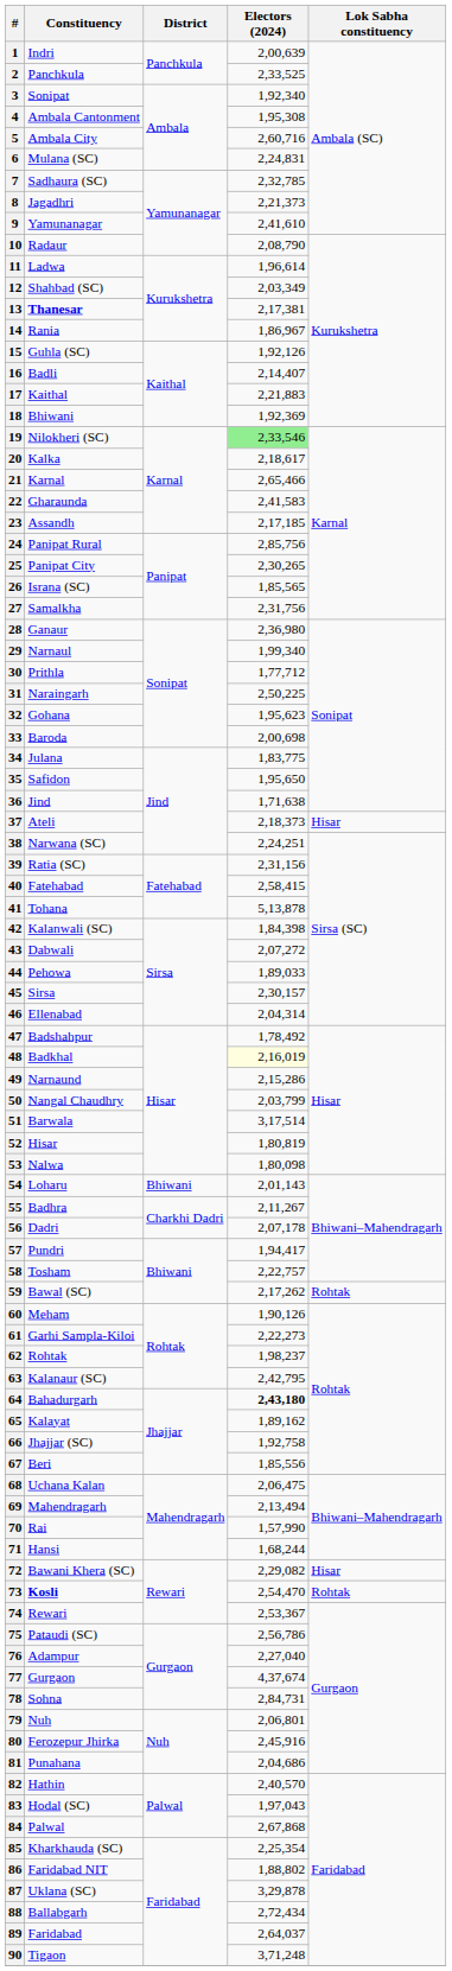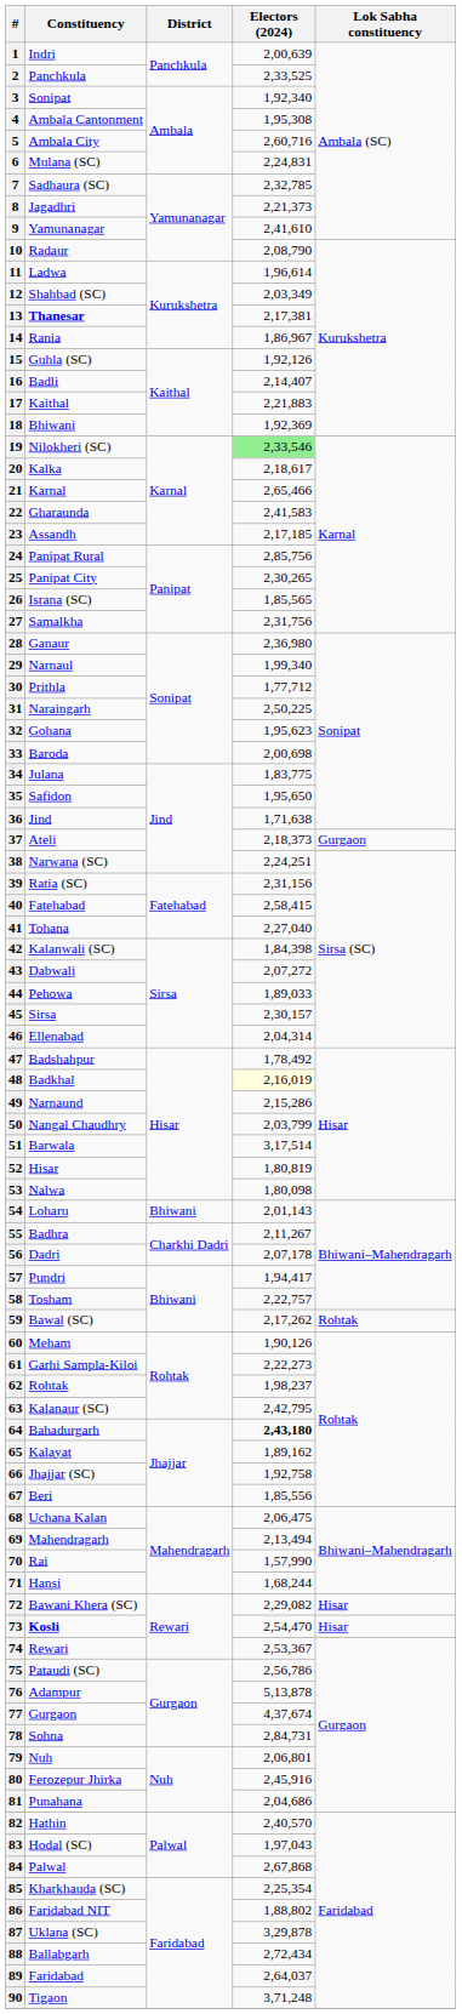 <table class="wikitable sortable">
 <tr>
 <th>#</th>
 <th>Constituency</th>
 <th>District</th>
 <th>Electors<br>(2024) </th>
 <th>Lok Sabha<br>constituency</th>
 </tr>
 <tr>
 <th>1</th>
 <td><a href='#'>Indri</a></td>
 <td rowspan=2><a href='#'>Panchkula</a></td>
 <td>        2,00,639</td>
 <td rowspan=9><a href='#'>Ambala</a> (SC)</td>
 </tr>
 <tr>
 <th>2</th>
 <td><a href='#'>Panchkula</a></td>
 <td>        2,33,525</td>
 </tr>
 <tr>
 <th>3</th>
 <td><a href='#'>Sonipat</a></td>
 <td rowspan=4><a href='#'>Ambala</a></td>
 <td>        1,92,340</td>
 </tr>
 <tr>
 <th>4</th>
 <td><a href='#'>Ambala Cantonment</a></td>
 <td>        1,95,308</td>
 </tr>
 <tr>
 <th>5</th>
 <td><a href='#'>Ambala City</a></td>
 <td>        2,60,716</td>
 </tr>
 <tr>
 <th>6</th>
 <td><a href='#'>Mulana</a> (SC)</td>
 <td>        2,24,831</td>
 </tr>
 <tr>
 <th>7</th>
 <td><a href='#'>Sadhaura</a> (SC)</td>
 <td rowspan=4><a href='#'>Yamunanagar</a></td>
 <td>        2,32,785</td>
 </tr>
 <tr>
 <th>8</th>
 <td><a href='#'>Jagadhri</a></td>
 <td>        2,21,373</td>
 </tr>
 <tr>
 <th>9</th>
 <td><a href='#'>Yamunanagar</a></td>
 <td>        2,41,610</td>
 </tr>
 <tr>
 <th>10</th>
 <td><a href='#'>Radaur</a></td>
 <td>        2,08,790</td>
 <td rowspan=9><a href='#'>Kurukshetra</a></td>
 </tr>
 <tr>
 <th>11</th>
 <td><a href='#'>Ladwa</a></td>
 <td rowspan=4><a href='#'>Kurukshetra</a></td>
 <td>        1,96,614</td>
 </tr>
 <tr>
 <th>12</th>
 <td><a href='#'>Shahbad</a> (SC)</td>
 <td>        2,03,349</td>
 </tr>
 <tr>
 <th>13</th>
 <td><strong><a href='#'>Thanesar</a></strong></td>
 <td>        2,17,381</td>
 </tr>
 <tr>
 <th>14</th>
 <td><a href='#'>Rania</a></td>
 <td>        1,86,967</td>
 </tr>
 <tr>
 <th>15</th>
 <td><a href='#'>Guhla</a> (SC)</td>
 <td rowspan=4><a href='#'>Kaithal</a></td>
 <td>        1,92,126</td>
 </tr>
 <tr>
 <th>16</th>
 <td><a href='#'>Badli</a></td>
 <td>        2,14,407</td>
 </tr>
 <tr>
 <th>17</th>
 <td><a href='#'>Kaithal</a></td>
 <td>        2,21,883</td>
 </tr>
 <tr>
 <th>18</th>
 <td><a href='#'>Bhiwani</a></td>
 <td>        1,92,369</td>
 </tr>
 <tr>
 <th>19</th>
 <td><a href='#'>Nilokheri</a> (SC)</td>
 <td rowspan=5><a href='#'>Karnal</a></td>
 <td style="background: lightgreen;">        2,33,546</td>
 <td rowspan=9><a href='#'>Karnal</a></td>
 </tr>
 <tr>
 <th>20</th>
 <td><a href='#'>Kalka</a></td>
 <td>        2,18,617</td>
 </tr>
 <tr>
 <th>21</th>
 <td><a href='#'>Karnal</a></td>
 <td>        2,65,466</td>
 </tr>
 <tr>
 <th>22</th>
 <td><a href='#'>Gharaunda</a></td>
 <td>        2,41,583</td>
 </tr>
 <tr>
 <th>23</th>
 <td><a href='#'>Assandh</a></td>
 <td>        2,17,185</td>
 </tr>
 <tr>
 <th>24</th>
 <td><a href='#'>Panipat Rural</a></td>
 <td rowspan=4><a href='#'>Panipat</a></td>
 <td>        2,85,756</td>
 </tr>
 <tr>
 <th>25</th>
 <td><a href='#'>Panipat City</a></td>
 <td>        2,30,265</td>
 </tr>
 <tr>
 <th>26</th>
 <td><a href='#'>Israna</a> (SC)</td>
 <td>        1,85,565</td>
 </tr>
 <tr>
 <th>27</th>
 <td><a href='#'>Samalkha</a></td>
 <td>        2,31,756</td>
 </tr>
 <tr>
 <th>28</th>
 <td><a href='#'>Ganaur</a></td>
 <td rowspan=6><a href='#'>Sonipat</a></td>
 <td>        2,36,980</td>
 <td rowspan=9><a href='#'>Sonipat</a></td>
 </tr>
 <tr>
 <th>29</th>
 <td><a href='#'>Narnaul</a></td>
 <td>        1,99,340</td>
 </tr>
 <tr>
 <th>30</th>
 <td><a href='#'>Prithla</a></td>
 <td>        1,77,712</td>
 </tr>
 <tr>
 <th>31</th>
 <td><a href='#'>Naraingarh</a></td>
 <td>        2,50,225</td>
 </tr>
 <tr>
 <th>32</th>
 <td><a href='#'>Gohana</a></td>
 <td>        1,95,623</td>
 </tr>
 <tr>
 <th>33</th>
 <td><a href='#'>Baroda</a></td>
 <td>        2,00,698</td>
 </tr>
 <tr>
 <th>34</th>
 <td><a href='#'>Julana</a></td>
 <td rowspan=5><a href='#'>Jind</a></td>
 <td>        1,83,775</td>
 </tr>
 <tr>
 <th>35</th>
 <td><a href='#'>Safidon</a></td>
 <td>        1,95,650</td>
 </tr>
 <tr>
 <th>36</th>
 <td><a href='#'>Jind</a></td>
 <td>        1,71,638</td>
 </tr>
 <tr>
 <th>37</th>
 <td><a href='#'>Ateli</a></td>
 <td>        2,18,373</td>
-<td><a href='#'>Hisar</a></td>
+<td><a href='#'>Gurgaon</a></td>
 </tr>
 <tr>
 <th>38</th>
 <td><a href='#'>Narwana</a> (SC)</td>
 <td>        2,24,251</td>
 <td rowspan=9><a href='#'>Sirsa</a> (SC)</td>
 </tr>
 <tr>
 <th>39</th>
 <td><a href='#'>Ratia</a> (SC)</td>
 <td rowspan=3><a href='#'>Fatehabad</a></td>
 <td>        2,31,156</td>
 </tr>
 <tr>
 <th>40</th>
 <td><a href='#'>Fatehabad</a></td>
 <td>        2,58,415</td>
 </tr>
 <tr>
 <th>41</th>
 <td><a href='#'>Tohana</a></td>
-<td>        5,13,878</td>
+<td>        2,27,040</td>
 </tr>
 <tr>
 <th>42</th>
 <td><a href='#'>Kalanwali</a> (SC)</td>
 <td rowspan=5><a href='#'>Sirsa</a></td>
 <td>        1,84,398</td>
 </tr>
 <tr>
 <th>43</th>
 <td><a href='#'>Dabwali</a></td>
 <td>        2,07,272</td>
 </tr>
 <tr>
 <th>44</th>
 <td><a href='#'>Pehowa</a></td>
 <td>        1,89,033</td>
 </tr>
 <tr>
 <th>45</th>
 <td><a href='#'>Sirsa</a></td>
 <td>        2,30,157</td>
 </tr>
 <tr>
 <th>46</th>
 <td><a href='#'>Ellenabad</a></td>
 <td>        2,04,314</td>
 </tr>
 <tr>
 <th>47</th>
 <td><a href='#'>Badshahpur</a></td>
 <td rowspan=7><a href='#'>Hisar</a></td>
 <td>        1,78,492</td>
 <td rowspan=7><a href='#'>Hisar</a></td>
 </tr>
 <tr>
 <th>48</th>
 <td><a href='#'>Badkhal</a></td>
 <td style="background: lightyellow;">        2,16,019</td>
 </tr>
 <tr>
 <th>49</th>
 <td><a href='#'>Narnaund</a></td>
 <td>        2,15,286</td>
 </tr>
 <tr>
 <th>50</th>
 <td><a href='#'>Nangal Chaudhry</a></td>
 <td>        2,03,799</td>
 </tr>
 <tr>
 <th>51</th>
 <td><a href='#'>Barwala</a></td>
 <td>        3,17,514</td>
 </tr>
 <tr>
 <th>52</th>
 <td><a href='#'>Hisar</a></td>
 <td>        1,80,819</td>
 </tr>
 <tr>
 <th>53</th>
 <td><a href='#'>Nalwa</a></td>
 <td>        1,80,098</td>
 </tr>
 <tr>
 <th>54</th>
 <td><a href='#'>Loharu</a></td>
 <td><a href='#'>Bhiwani</a></td>
 <td>        2,01,143</td>
 <td rowspan=5><a href='#'>Bhiwani–Mahendragarh</a></td>
 </tr>
 <tr>
 <th>55</th>
 <td><a href='#'>Badhra</a></td>
 <td rowspan=2><a href='#'>Charkhi Dadri</a></td>
 <td>        2,11,267</td>
 </tr>
 <tr>
 <th>56</th>
 <td><a href='#'>Dadri</a></td>
 <td>        2,07,178</td>
 </tr>
 <tr>
 <th>57</th>
 <td><a href='#'>Pundri</a></td>
 <td rowspan=3><a href='#'>Bhiwani</a></td>
 <td>        1,94,417</td>
 </tr>
 <tr>
 <th>58</th>
 <td><a href='#'>Tosham</a></td>
 <td>        2,22,757</td>
 </tr>
 <tr>
 <th>59</th>
 <td><a href='#'>Bawal</a> (SC)</td>
 <td>        2,17,262</td>
 <td><a href='#'>Rohtak</a></td>
 </tr>
 <tr>
 <th>60</th>
 <td><a href='#'>Meham</a></td>
 <td rowspan=4><a href='#'>Rohtak</a></td>
 <td>        1,90,126</td>
 <td rowspan=8><a href='#'>Rohtak</a></td>
 </tr>
 <tr>
 <th>61</th>
 <td><a href='#'>Garhi Sampla-Kiloi</a></td>
 <td>        2,22,273</td>
 </tr>
 <tr>
 <th>62</th>
 <td><a href='#'>Rohtak</a></td>
 <td>        1,98,237</td>
 </tr>
 <tr>
 <th>63</th>
 <td><a href='#'>Kalanaur</a> (SC)</td>
 <td>        2,42,795</td>
 </tr>
 <tr>
 <th>64</th>
 <td><a href='#'>Bahadurgarh</a></td>
 <td rowspan=4><a href='#'>Jhajjar</a></td>
 <td><strong>        2,43,180</strong></td>
 </tr>
 <tr>
 <th>65</th>
 <td><a href='#'>Kalayat</a></td>
 <td>        1,89,162</td>
 </tr>
 <tr>
 <th>66</th>
 <td><a href='#'>Jhajjar</a> (SC)</td>
 <td>        1,92,758</td>
 </tr>
 <tr>
 <th>67</th>
 <td><a href='#'>Beri</a></td>
 <td>        1,85,556</td>
 </tr>
 <tr>
 <th>68</th>
 <td><a href='#'>Uchana Kalan</a></td>
 <td rowspan=4><a href='#'>Mahendragarh</a></td>
 <td>        2,06,475</td>
 <td rowspan=4><a href='#'>Bhiwani–Mahendragarh</a></td>
 </tr>
 <tr>
 <th>69</th>
 <td><a href='#'>Mahendragarh</a></td>
 <td>        2,13,494</td>
 </tr>
 <tr>
 <th>70</th>
 <td><a href='#'>Rai</a></td>
 <td>        1,57,990</td>
 </tr>
 <tr>
 <th>71</th>
 <td><a href='#'>Hansi</a></td>
 <td>        1,68,244</td>
 </tr>
 <tr>
 <th>72</th>
 <td><a href='#'>Bawani Khera</a> (SC)</td>
 <td rowspan=3><a href='#'>Rewari</a></td>
 <td>        2,29,082</td>
 <td><a href='#'>Hisar</a></td>
 </tr>
 <tr>
 <th>73</th>
 <td><strong><a href='#'>Kosli</a></strong></td>
 <td>        2,54,470</td>
-<td><a href='#'>Rohtak</a></td>
+<td><a href='#'>Hisar</a></td>
 </tr>
 <tr>
 <th>74</th>
 <td><a href='#'>Rewari</a></td>
 <td>        2,53,367</td>
 <td rowspan=8><a href='#'>Gurgaon</a></td>
 </tr>
 <tr>
 <th>75</th>
 <td><a href='#'>Pataudi</a> (SC)</td>
 <td rowspan=4><a href='#'>Gurgaon</a></td>
 <td>        2,56,786</td>
 </tr>
 <tr>
 <th>76</th>
 <td><a href='#'>Adampur</a></td>
-<td>        2,27,040</td>
+<td>        5,13,878</td>
 </tr>
 <tr>
 <th>77</th>
 <td><a href='#'>Gurgaon</a></td>
 <td>        4,37,674</td>
 </tr>
 <tr>
 <th>78</th>
 <td><a href='#'>Sohna</a></td>
 <td>        2,84,731</td>
 </tr>
 <tr>
 <th>79</th>
 <td><a href='#'>Nuh</a></td>
 <td rowspan=3><a href='#'>Nuh</a></td>
 <td>        2,06,801</td>
 </tr>
 <tr>
 <th>80</th>
 <td><a href='#'>Ferozepur Jhirka</a></td>
 <td>        2,45,916</td>
 </tr>
 <tr>
 <th>81</th>
 <td><a href='#'>Punahana</a></td>
 <td>        2,04,686</td>
 </tr>
 <tr>
 <th>82</th>
 <td><a href='#'>Hathin</a></td>
 <td rowspan=3><a href='#'>Palwal</a></td>
 <td>        2,40,570</td>
 <td rowspan=9><a href='#'>Faridabad</a></td>
 </tr>
 <tr>
 <th>83</th>
 <td><a href='#'>Hodal</a> (SC)</td>
 <td>        1,97,043</td>
 </tr>
 <tr>
 <th>84</th>
 <td><a href='#'>Palwal</a></td>
 <td>        2,67,868</td>
 </tr>
 <tr>
 <th>85</th>
 <td><a href='#'>Kharkhauda</a> (SC)</td>
 <td rowspan=6><a href='#'>Faridabad</a></td>
 <td>        2,25,354</td>
 </tr>
 <tr>
 <th>86</th>
 <td><a href='#'>Faridabad NIT</a></td>
 <td>        1,88,802</td>
 </tr>
 <tr>
 <th>87</th>
 <td><a href='#'>Uklana</a> (SC)</td>
 <td>        3,29,878</td>
 </tr>
 <tr>
 <th>88</th>
 <td><a href='#'>Ballabgarh</a></td>
 <td>        2,72,434</td>
 </tr>
 <tr>
 <th>89</th>
 <td><a href='#'>Faridabad</a></td>
 <td>        2,64,037</td>
 </tr>
 <tr>
 <th>90</th>
 <td><a href='#'>Tigaon</a></td>
 <td>        3,71,248</td>
 </tr>
 <tr>
 </tr>
 </table>
